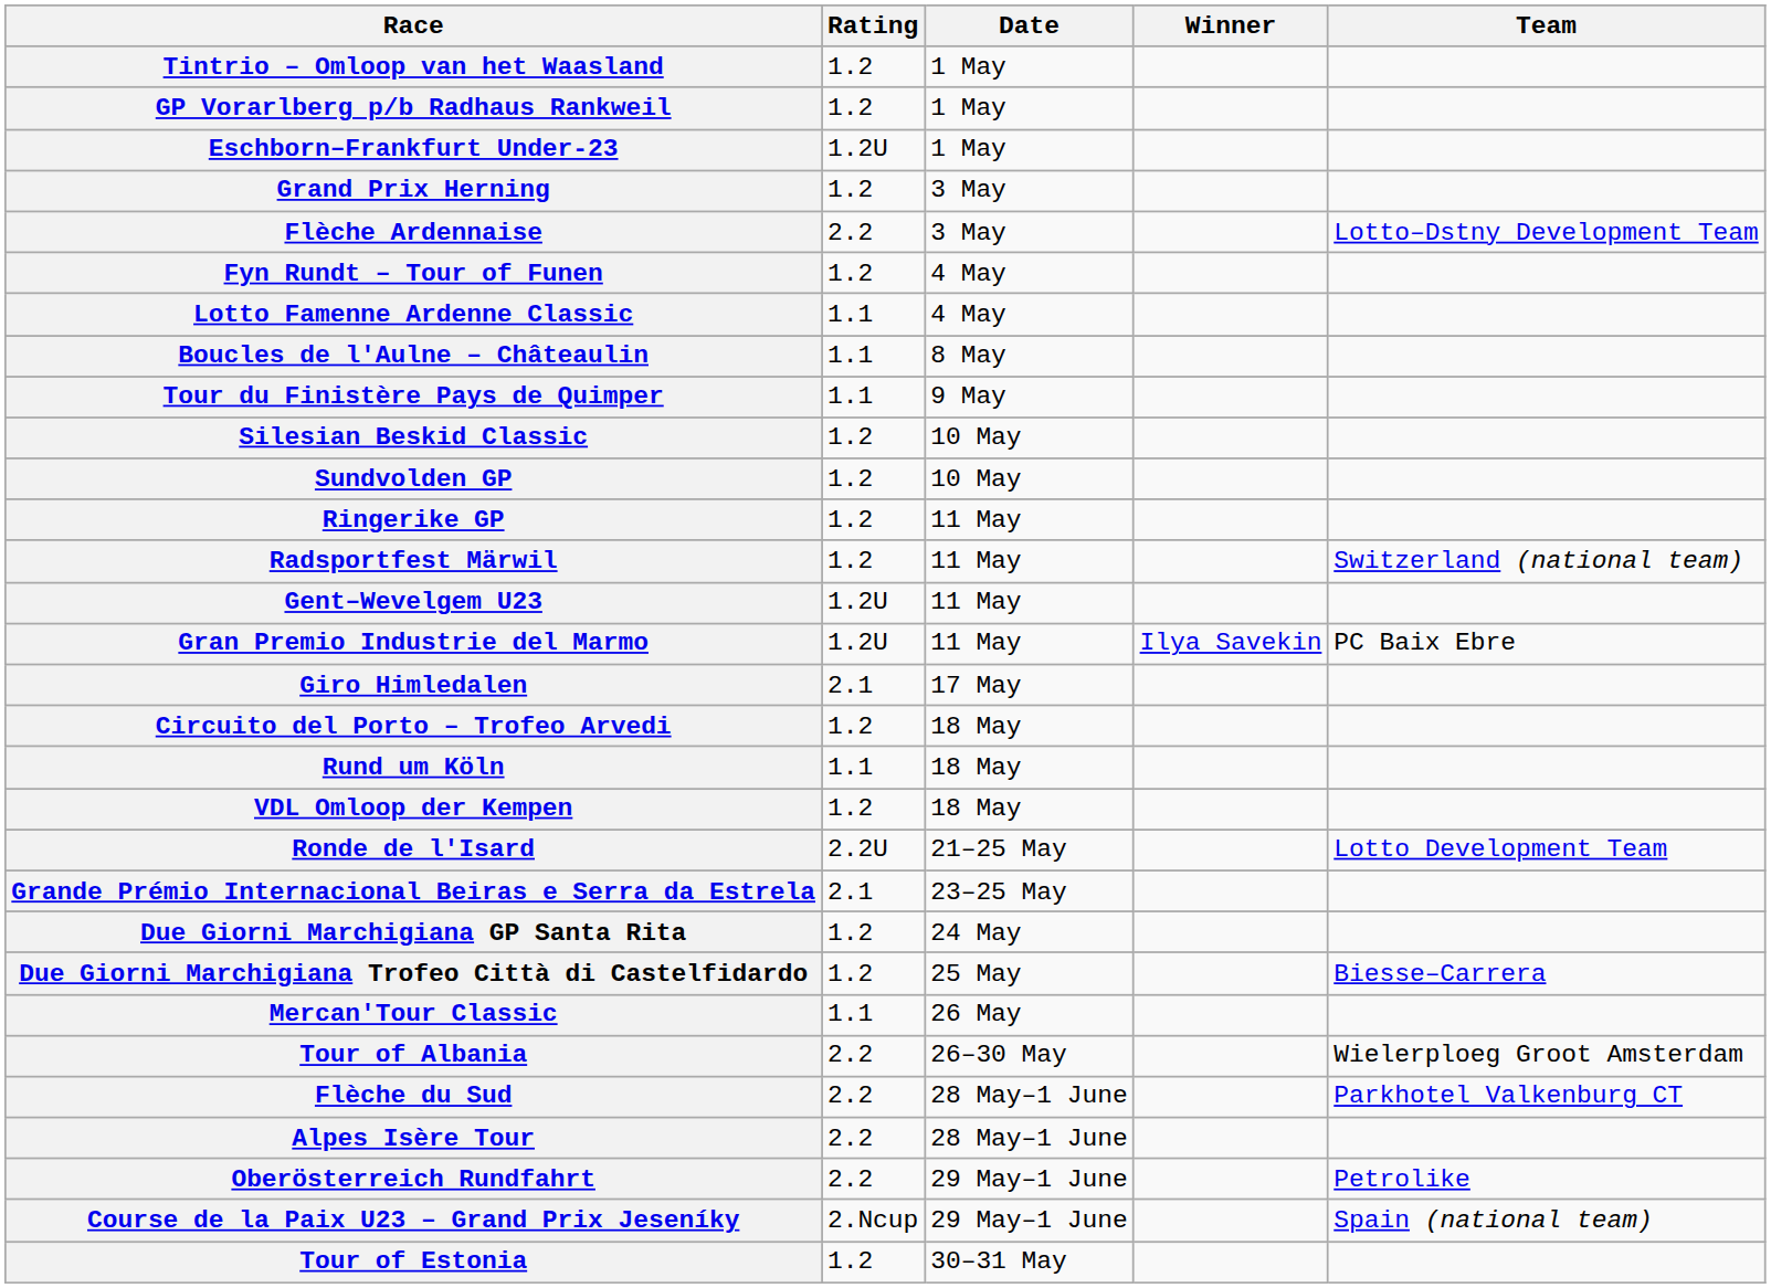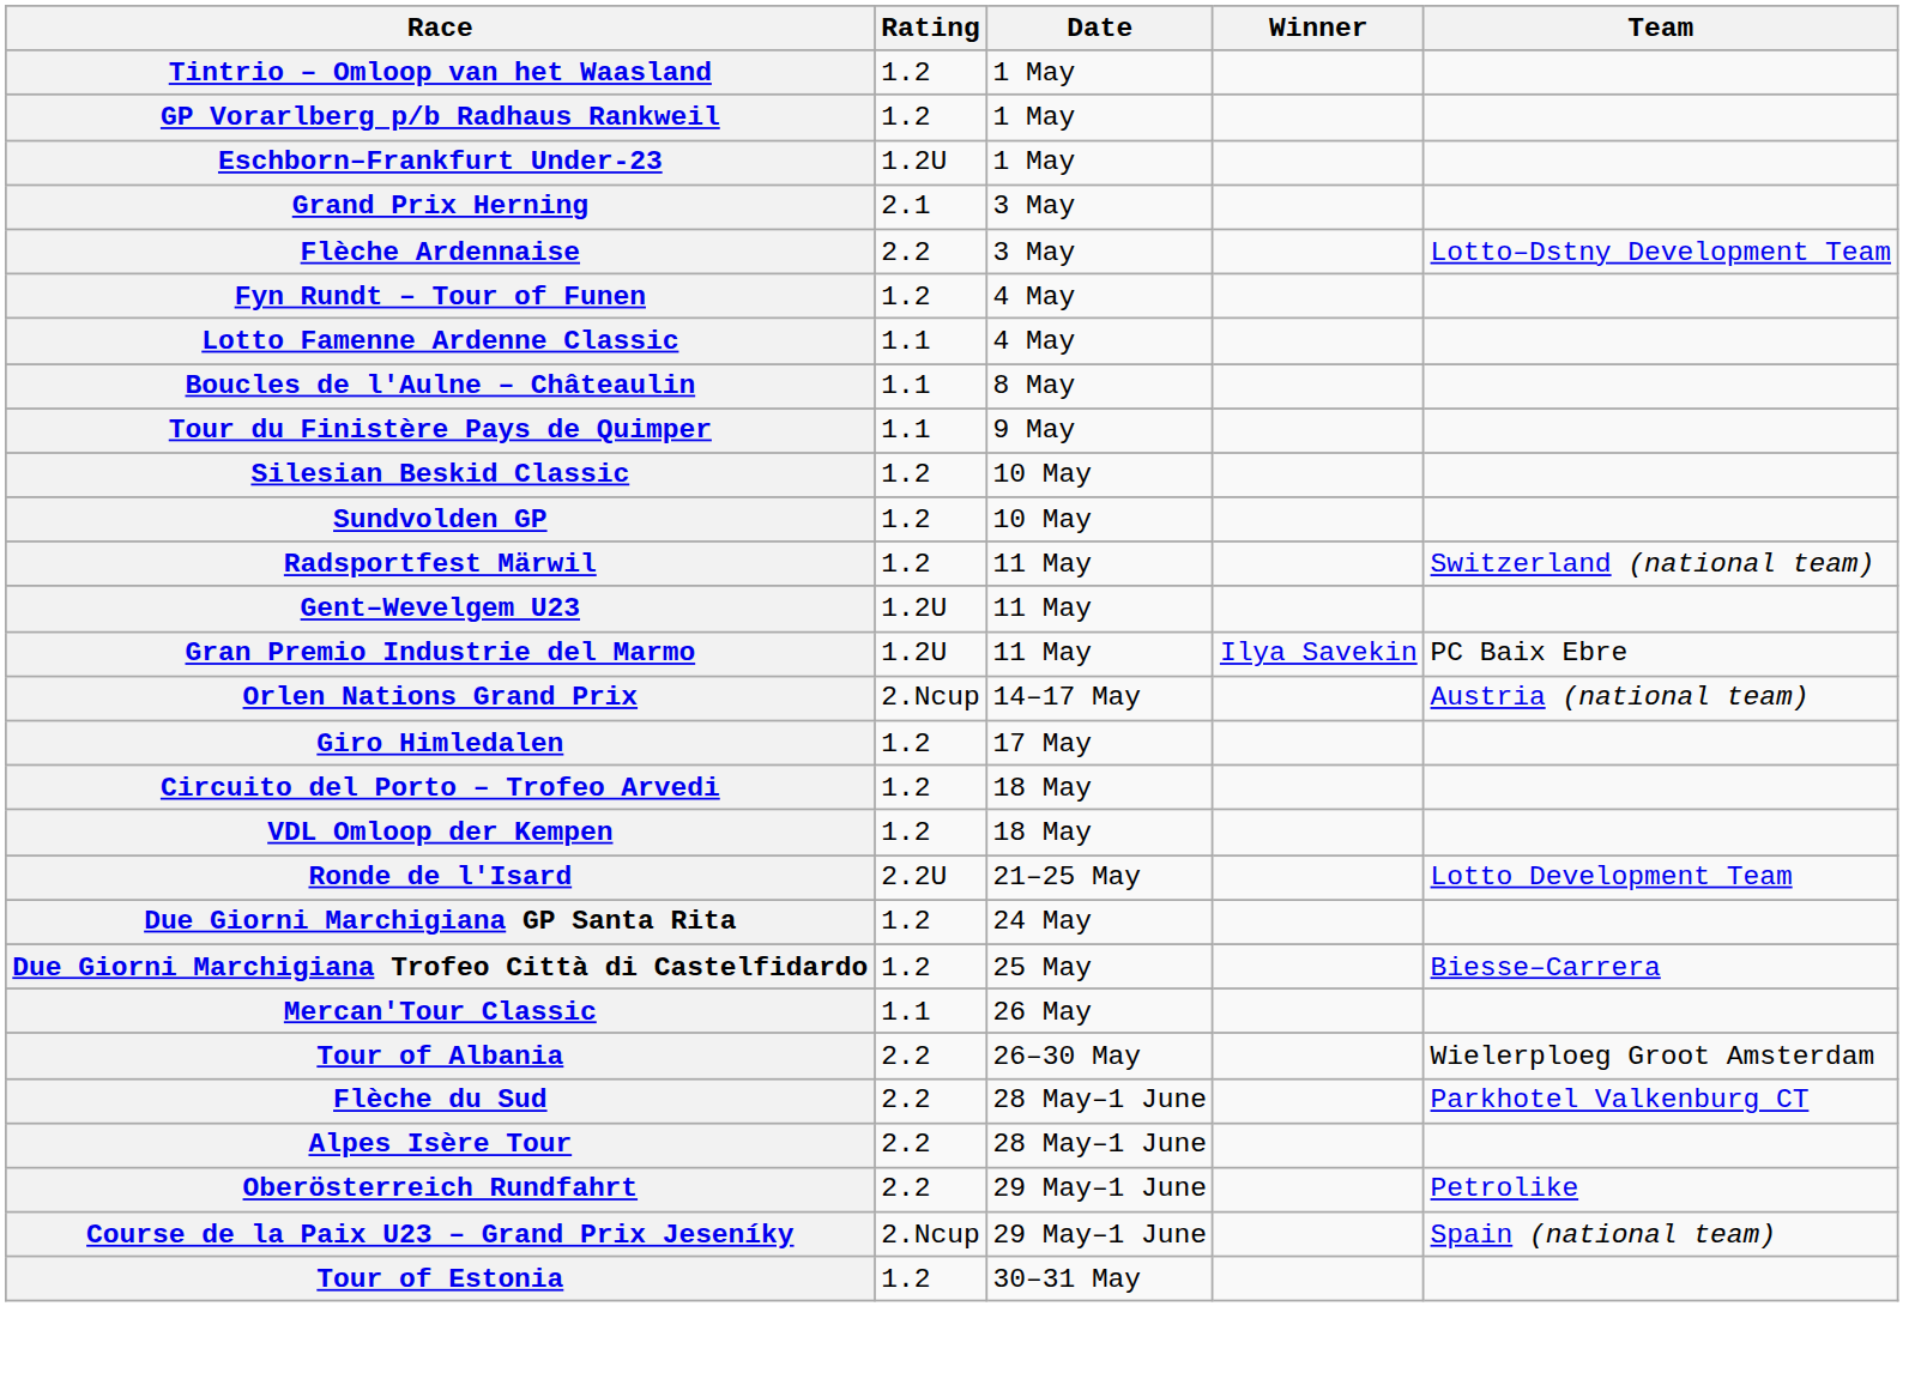 <table class="wikitable plainrowheaders">
 <tr>
 <th scope="col">Race</th>
 <th scope="col">Rating</th>
 <th scope="col">Date</th>
 <th scope="col">Winner</th>
 <th scope="col">Team</th>
 </tr>
 <tr>
 <th scope="row"> <a href='#'>Tintrio – Omloop van het Waasland</a></th>
 <td>1.2</td>
 <td>1 May</td>
 <td></td>
 <td></td>
 </tr>
 <tr>
 <th scope="row"> <a href='#'>GP Vorarlberg p/b Radhaus Rankweil</a></th>
 <td>1.2</td>
 <td>1 May</td>
 <td></td>
 <td></td>
 </tr>
 <tr>
 <th scope="row"> <a href='#'>Eschborn–Frankfurt Under-23</a></th>
 <td>1.2U</td>
 <td>1 May</td>
 <td></td>
 <td></td>
 </tr>
 <tr>
 <th scope="row"> <a href='#'>Grand Prix Herning</a></th>
-<td>1.2</td>
+<td>2.1</td>
 <td>3 May</td>
 <td></td>
 <td></td>
 </tr>
 <tr>
 <th scope="row"> <a href='#'>Flèche Ardennaise</a></th>
 <td>2.2</td>
 <td>3 May</td>
 <td></td>
 <td><a href='#'>Lotto–Dstny Development Team</a></td>
 </tr>
 <tr>
 <th scope="row"> <a href='#'>Fyn Rundt – Tour of Funen</a></th>
 <td>1.2</td>
 <td>4 May</td>
 <td></td>
 <td></td>
 </tr>
 <tr>
 <th scope="row"> <a href='#'>Lotto Famenne Ardenne Classic</a></th>
 <td>1.1</td>
 <td>4 May</td>
 <td></td>
 <td></td>
 </tr>
 <tr>
 <th scope="row"> <a href='#'>Boucles de l'Aulne – Châteaulin</a></th>
 <td>1.1</td>
 <td>8 May</td>
 <td></td>
 <td></td>
 </tr>
 <tr>
 <th scope="row"> <a href='#'>Tour du Finistère Pays de Quimper</a></th>
 <td>1.1</td>
 <td>9 May</td>
 <td></td>
 <td></td>
 </tr>
 <tr>
 <th scope="row"> <a href='#'>Silesian Beskid Classic</a></th>
 <td>1.2</td>
 <td>10 May</td>
 <td></td>
 <td></td>
 </tr>
 <tr>
 <th scope="row"> <a href='#'>Sundvolden GP</a></th>
 <td>1.2</td>
 <td>10 May</td>
 <td></td>
 <td></td>
 </tr>
 <tr>
-<th scope="row"> <a href='#'>Ringerike GP</a></th>
-<td>1.2</td>
-<td>11 May</td>
-<td></td>
-<td></td>
-</tr>
-<tr>
 <th scope="row"> <a href='#'>Radsportfest Märwil</a></th>
 <td>1.2</td>
 <td>11 May</td>
 <td></td>
 <td><a href='#'>Switzerland</a> <em>(national team)</em></td>
 </tr>
 <tr>
 <th scope="row"> <a href='#'>Gent–Wevelgem U23</a></th>
 <td>1.2U</td>
 <td>11 May</td>
 <td></td>
 <td></td>
 </tr>
 <tr>
 <th scope="row"> <a href='#'>Gran Premio Industrie del Marmo</a></th>
 <td>1.2U</td>
 <td>11 May</td>
 <td> <a href='#'>Ilya Savekin</a></td>
 <td>PC Baix Ebre</td>
 </tr>
 <tr>
+<th scope="row"> <a href='#'>Orlen Nations Grand Prix</a></th>
+<td>2.Ncup</td>
+<td>14–17 May</td>
+<td></td>
+<td><a href='#'>Austria</a> <em>(national team)</em></td>
+</tr>
+<tr>
 <th scope="row"> <a href='#'>Giro Himledalen</a></th>
-<td>2.1</td>
+<td>1.2</td>
 <td>17 May</td>
 <td></td>
 <td></td>
 </tr>
 <tr>
 <th scope="row"> <a href='#'>Circuito del Porto – Trofeo Arvedi</a></th>
 <td>1.2</td>
-<td>18 May</td>
-<td></td>
-<td></td>
-</tr>
-<tr>
-<th scope="row"> <a href='#'>Rund um Köln</a></th>
-<td>1.1</td>
 <td>18 May</td>
 <td></td>
 <td></td>
 </tr>
 <tr>
 <th scope="row"> <a href='#'>VDL Omloop der Kempen</a></th>
 <td>1.2</td>
 <td>18 May</td>
 <td></td>
 <td></td>
 </tr>
 <tr>
 <th scope="row"> <a href='#'>Ronde de l'Isard</a></th>
 <td>2.2U</td>
 <td>21–25 May</td>
 <td></td>
 <td><a href='#'>Lotto Development Team</a></td>
-</tr>
-<tr>
-<th scope="row"> <a href='#'>Grande Prémio Internacional Beiras e Serra da Estrela</a></th>
-<td>2.1</td>
-<td>23–25 May</td>
-<td></td>
-<td></td>
 </tr>
 <tr>
 <th scope="row"> <a href='#'>Due Giorni Marchigiana</a> GP Santa Rita</th>
 <td>1.2</td>
 <td>24 May</td>
 <td></td>
 <td></td>
 </tr>
 <tr>
 <th scope="row"> <a href='#'>Due Giorni Marchigiana</a> Trofeo Città di Castelfidardo</th>
 <td>1.2</td>
 <td>25 May</td>
 <td></td>
 <td><a href='#'>Biesse–Carrera</a></td>
 </tr>
 <tr>
 <th scope="row"> <a href='#'>Mercan'Tour Classic</a></th>
 <td>1.1</td>
 <td>26 May</td>
 <td></td>
 <td></td>
 </tr>
 <tr>
 <th scope="row"> <a href='#'>Tour of Albania</a></th>
 <td>2.2</td>
 <td>26–30 May</td>
 <td></td>
 <td>Wielerploeg Groot Amsterdam</td>
 </tr>
 <tr>
 <th scope="row"> <a href='#'>Flèche du Sud</a></th>
 <td>2.2</td>
 <td>28 May–1 June</td>
 <td></td>
 <td><a href='#'>Parkhotel Valkenburg CT</a></td>
 </tr>
 <tr>
 <th scope="row"> <a href='#'>Alpes Isère Tour</a></th>
 <td>2.2</td>
 <td>28 May–1 June</td>
 <td></td>
 <td></td>
 </tr>
 <tr>
 <th scope="row"> <a href='#'>Oberösterreich Rundfahrt</a></th>
 <td>2.2</td>
 <td>29 May–1 June</td>
 <td></td>
 <td><a href='#'>Petrolike</a></td>
 </tr>
 <tr>
 <th scope="row"> <a href='#'>Course de la Paix U23 – Grand Prix Jeseníky</a></th>
 <td>2.Ncup</td>
 <td>29 May–1 June</td>
 <td></td>
 <td><a href='#'>Spain</a> <em>(national team)</em></td>
 </tr>
 <tr>
 <th scope="row"> <a href='#'>Tour of Estonia</a></th>
 <td>1.2</td>
 <td>30–31 May</td>
 <td></td>
 <td></td>
 </tr>
 </table>
